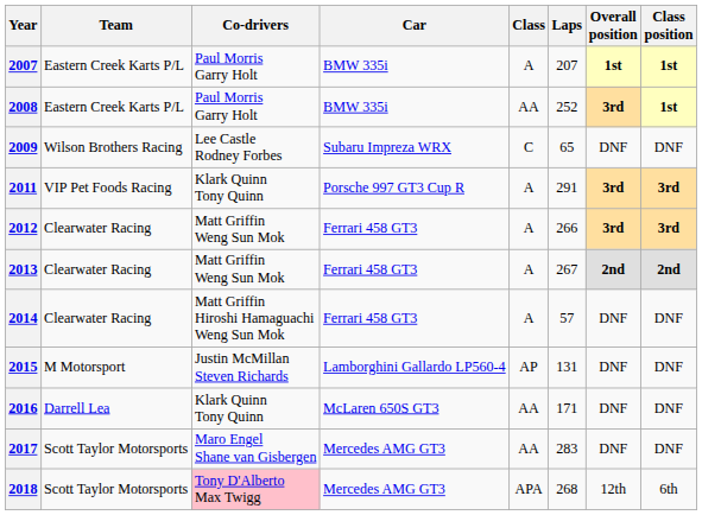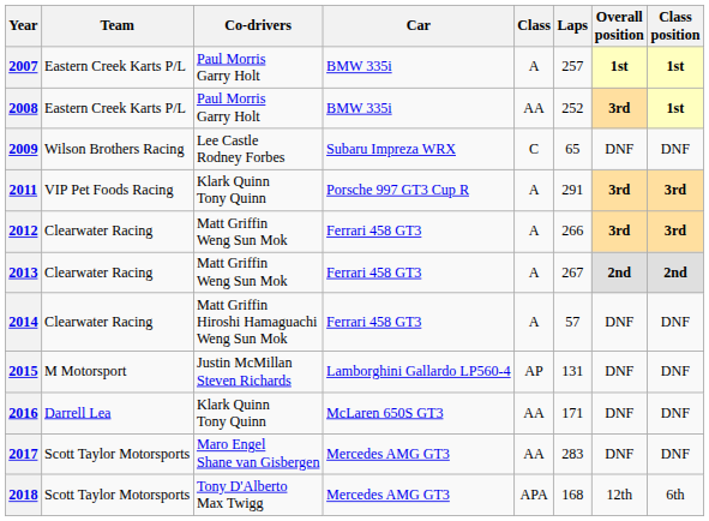 <table class="wikitable" style="font-size:90%">
 <tr>
 <th>Year</th>
 <th>Team</th>
 <th>Co-drivers</th>
 <th>Car</th>
 <th>Class</th>
 <th>Laps</th>
 <th>Overall<br>position</th>
 <th>Class<br>position</th>
 </tr>
 <tr align="center">
 <th><a href='#'>2007</a></th>
 <td align="left" nowrap> Eastern Creek Karts P/L</td>
 <td align="left" nowrap> <a href='#'>Paul Morris</a><br> Garry Holt</td>
 <td align="left" nowrap><a href='#'>BMW 335i</a></td>
 <td>A</td>
-<td>207</td>
+<td>257</td>
 <td style="background:#ffffbf;"><strong>1st</strong></td>
 <td style="background:#ffffbf;"><strong>1st</strong></td>
 </tr>
 <tr align="center">
 <th><a href='#'>2008</a></th>
 <td align="left" nowrap> Eastern Creek Karts P/L</td>
 <td align="left" nowrap> <a href='#'>Paul Morris</a><br> Garry Holt</td>
 <td align="left" nowrap><a href='#'>BMW 335i</a></td>
 <td>AA</td>
 <td>252</td>
 <td style="background:#ffdf9f;"><strong>3rd</strong></td>
 <td style="background:#ffffbf;"><strong>1st</strong></td>
 </tr>
 <tr align="center">
 <th><a href='#'>2009</a></th>
 <td align="left" nowrap> Wilson Brothers Racing</td>
 <td align="left" nowrap> Lee Castle<br> Rodney Forbes</td>
 <td align="left" nowrap><a href='#'>Subaru Impreza WRX</a></td>
 <td>C</td>
 <td>65</td>
 <td>DNF</td>
 <td>DNF</td>
 </tr>
 <tr align="center">
 <th><a href='#'>2011</a></th>
 <td align="left" nowrap> VIP Pet Foods Racing</td>
 <td align="left" nowrap> Klark Quinn<br> Tony Quinn</td>
 <td align="left" nowrap><a href='#'>Porsche 997 GT3 Cup R</a></td>
 <td>A</td>
 <td>291</td>
 <td style="background:#ffdf9f;"><strong>3rd</strong></td>
 <td style="background:#ffdf9f;"><strong>3rd</strong></td>
 </tr>
 <tr align="center">
 <th><a href='#'>2012</a></th>
 <td align="left" nowrap> Clearwater Racing</td>
 <td align="left" nowrap> Matt Griffin<br>  Weng Sun Mok</td>
 <td align="left" nowrap><a href='#'>Ferrari 458 GT3</a></td>
 <td>A</td>
 <td>266</td>
 <td style="background:#ffdf9f;"><strong>3rd</strong></td>
 <td style="background:#ffdf9f;"><strong>3rd</strong></td>
 </tr>
 <tr align="center">
 <th><a href='#'>2013</a></th>
 <td align="left" nowrap> Clearwater Racing</td>
 <td align="left" nowrap> Matt Griffin<br>  Weng Sun Mok</td>
 <td align="left" nowrap><a href='#'>Ferrari 458 GT3</a></td>
 <td>A</td>
 <td>267</td>
 <td style="background:#dfdfdf;"><strong>2nd</strong></td>
 <td style="background:#dfdfdf;"><strong>2nd</strong></td>
 </tr>
 <tr align="center">
 <th><a href='#'>2014</a></th>
 <td align="left" nowrap> Clearwater Racing</td>
 <td align="left" nowrap> Matt Griffin<br> Hiroshi Hamaguachi<br> Weng Sun Mok</td>
 <td align="left" nowrap><a href='#'>Ferrari 458 GT3</a></td>
 <td>A</td>
 <td>57</td>
 <td>DNF</td>
 <td>DNF</td>
 </tr>
 <tr align="center">
 <th><a href='#'>2015</a></th>
 <td align="left" nowrap> M Motorsport</td>
 <td align="left" nowrap> Justin McMillan<br>  <a href='#'>Steven Richards</a></td>
 <td align="left" nowrap><a href='#'>Lamborghini Gallardo LP560-4</a></td>
 <td>AP</td>
 <td>131</td>
 <td>DNF</td>
 <td>DNF</td>
 </tr>
 <tr align="center">
 <th><a href='#'>2016</a></th>
 <td align="left" nowrap> <a href='#'>Darrell Lea</a></td>
 <td align="left" nowrap> Klark Quinn<br>  Tony Quinn</td>
 <td align="left" nowrap><a href='#'>McLaren 650S GT3</a></td>
 <td>AA</td>
 <td>171</td>
 <td>DNF</td>
 <td>DNF</td>
 </tr>
 <tr align="center">
 <th><a href='#'>2017</a></th>
 <td align="left" nowrap> Scott Taylor Motorsports</td>
 <td align="left" nowrap> <a href='#'>Maro Engel</a><br>  <a href='#'>Shane van Gisbergen</a></td>
 <td align="left" nowrap><a href='#'>Mercedes AMG GT3</a></td>
 <td>AA</td>
 <td>283</td>
 <td>DNF</td>
 <td>DNF</td>
 </tr>
 <tr align="center">
 <th><a href='#'>2018</a></th>
 <td align="left" nowrap> Scott Taylor Motorsports</td>
-<td align="left" nowrap style="background: pink;"> <a href='#'>Tony D'Alberto</a><br>  Max Twigg</td>
+<td align="left" nowrap> <a href='#'>Tony D'Alberto</a><br>  Max Twigg</td>
 <td align="left" nowrap><a href='#'>Mercedes AMG GT3</a></td>
 <td>APA</td>
-<td>268</td>
+<td>168</td>
 <td>12th</td>
 <td>6th</td>
 </tr>
 </table>
